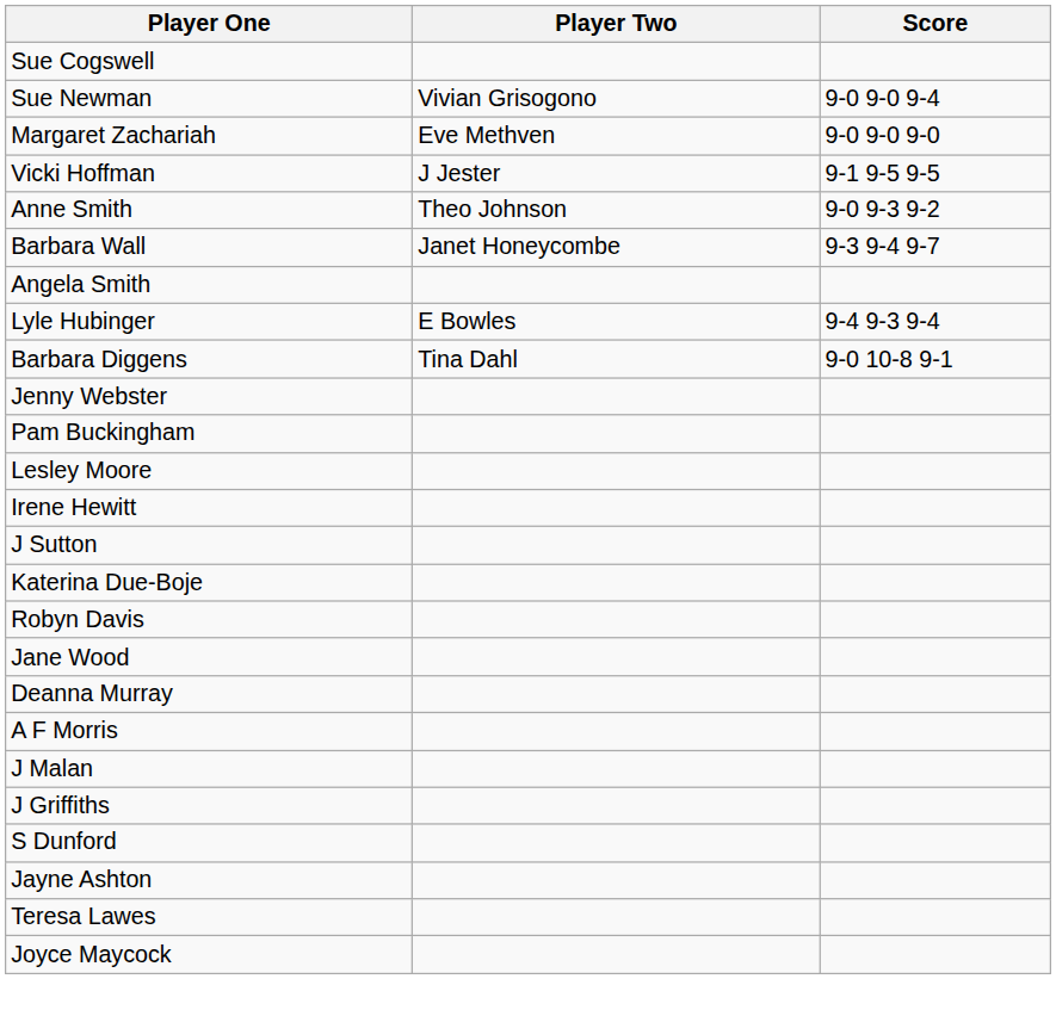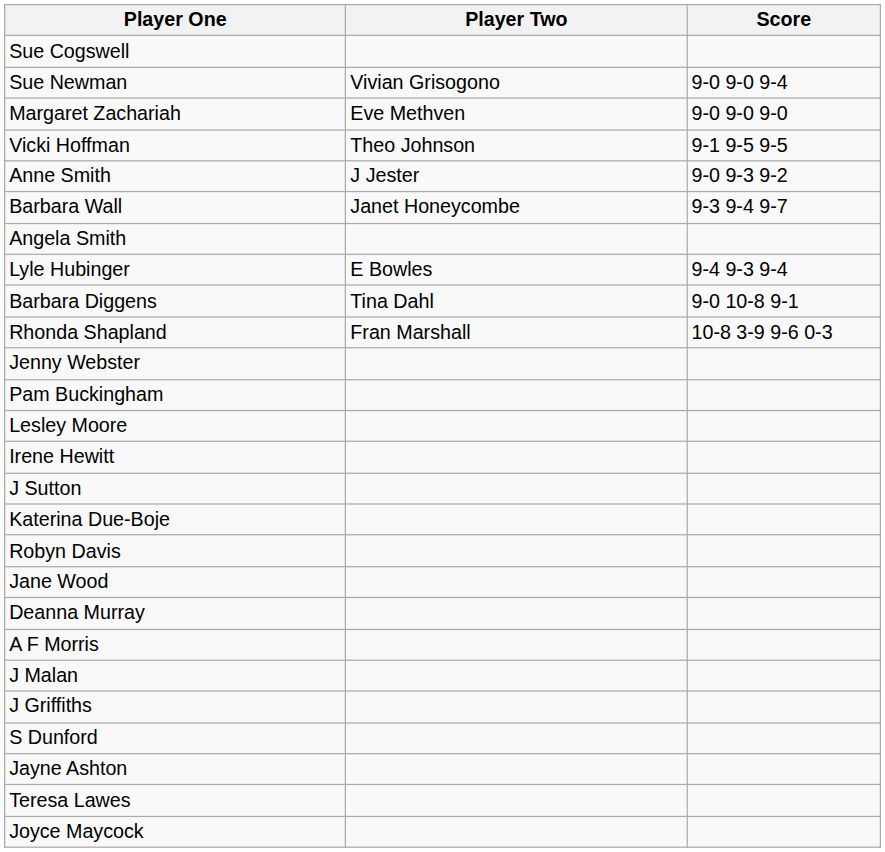 <table class="wikitable">
 <tr>
 <th width=270>Player One</th>
 <th width=270>Player Two</th>
 <th width=150>Score</th>
 </tr>
 <tr>
 <td> Sue Cogswell</td>
 <td></td>
 <td></td>
 </tr>
 <tr>
 <td> Sue Newman</td>
 <td> Vivian Grisogono</td>
 <td>9-0 9-0 9-4</td>
 </tr>
 <tr>
 <td> Margaret Zachariah</td>
 <td> Eve Methven</td>
 <td>9-0 9-0 9-0</td>
 </tr>
 <tr>
 <td> Vicki Hoffman</td>
-<td> J Jester</td>
+<td> Theo Johnson</td>
 <td>9-1 9-5 9-5</td>
 </tr>
 <tr>
 <td> Anne Smith</td>
-<td> Theo Johnson</td>
+<td> J Jester</td>
 <td>9-0 9-3 9-2</td>
 </tr>
 <tr>
 <td> Barbara Wall</td>
 <td> Janet Honeycombe</td>
 <td>9-3 9-4 9-7</td>
 </tr>
 <tr>
 <td> Angela Smith</td>
 <td></td>
 <td></td>
 </tr>
 <tr>
 <td> Lyle Hubinger</td>
 <td> E Bowles</td>
 <td>9-4 9-3 9-4</td>
 </tr>
 <tr>
 <td> Barbara Diggens</td>
 <td> Tina Dahl</td>
 <td>9-0 10-8 9-1</td>
+</tr>
+<tr>
+<td> Rhonda Shapland</td>
+<td> Fran Marshall</td>
+<td>10-8 3-9 9-6 0-3</td>
 </tr>
 <tr>
 <td> Jenny Webster</td>
 <td></td>
 <td></td>
 </tr>
 <tr>
 <td> Pam Buckingham</td>
 <td></td>
 <td></td>
 </tr>
 <tr>
 <td> Lesley Moore</td>
 <td></td>
 <td></td>
 </tr>
 <tr>
 <td> Irene Hewitt</td>
 <td></td>
 <td></td>
 </tr>
 <tr>
 <td> J Sutton</td>
 <td></td>
 <td></td>
 </tr>
 <tr>
 <td> Katerina Due-Boje</td>
 <td></td>
 <td></td>
 </tr>
 <tr>
 <td> Robyn Davis</td>
 <td></td>
 <td></td>
 </tr>
 <tr>
 <td> Jane Wood</td>
 <td></td>
 <td></td>
 </tr>
 <tr>
 <td> Deanna Murray</td>
 <td></td>
 <td></td>
 </tr>
 <tr>
 <td> A F Morris</td>
 <td></td>
 <td></td>
 </tr>
 <tr>
 <td> J Malan</td>
 <td></td>
 <td></td>
 </tr>
 <tr>
 <td> J Griffiths</td>
 <td></td>
 <td></td>
 </tr>
 <tr>
 <td> S Dunford</td>
 <td></td>
 <td></td>
 </tr>
 <tr>
 <td> Jayne Ashton</td>
 <td></td>
 <td></td>
 </tr>
 <tr>
 <td> Teresa Lawes</td>
 <td></td>
 <td></td>
 </tr>
 <tr>
 <td> Joyce Maycock</td>
 <td></td>
 <td></td>
 </tr>
 </table>
